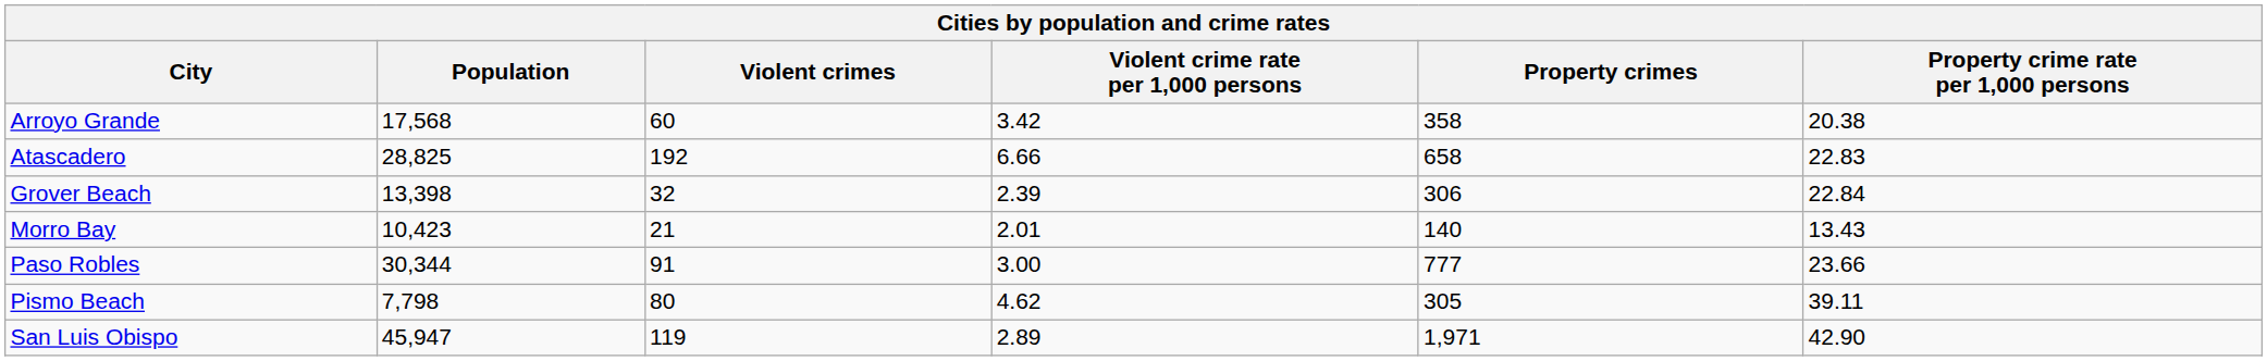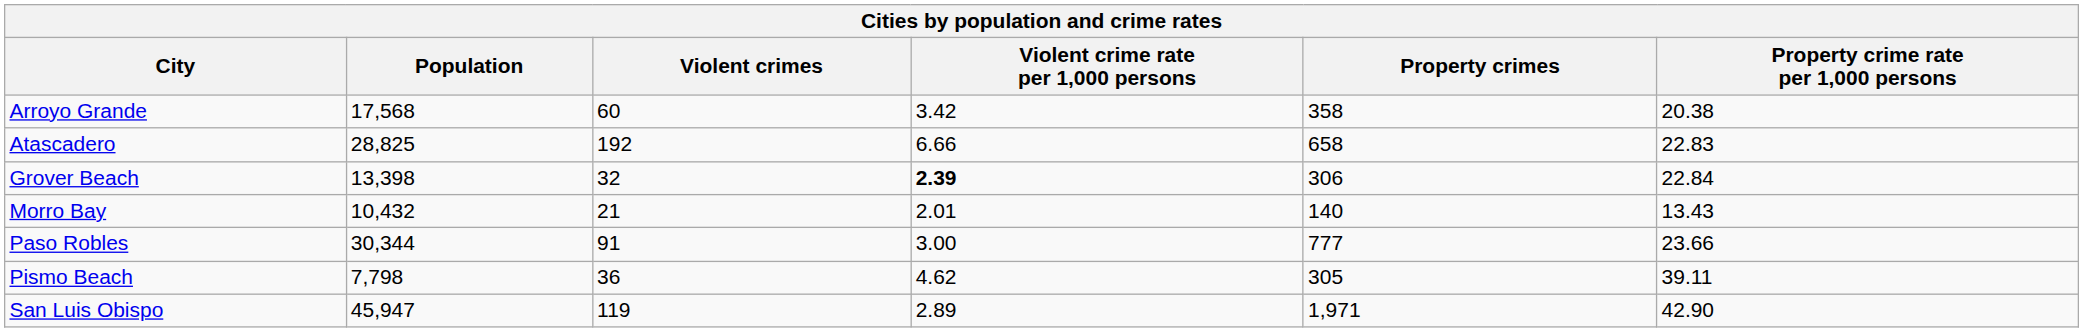 <table class="wikitable sortable mw-collapsible collapsible collapsed" style="width: 100%;">
 <tr>
 <th colspan="9">Cities by population and crime rates</th>
 </tr>
 <tr>
 <th>City</th>
 <th data-sort-type="number">Population</th>
 <th data-sort-type="number">Violent crimes</th>
 <th data-sort-type="number">Violent crime rate<br>per 1,000 persons</th>
 <th data-sort-type="number">Property crimes</th>
 <th data-sort-type="number">Property crime rate<br>per 1,000 persons</th>
 </tr>
 <tr>
 <td><a href='#'>Arroyo Grande</a></td>
 <td>17,568</td>
 <td>60</td>
 <td>3.42</td>
 <td>358</td>
 <td>20.38</td>
 </tr>
 <tr>
 <td><a href='#'>Atascadero</a></td>
 <td>28,825</td>
 <td>192</td>
 <td>6.66</td>
 <td>658</td>
 <td>22.83</td>
 </tr>
 <tr>
 <td><a href='#'>Grover Beach</a></td>
 <td>13,398</td>
 <td>32</td>
-<td>2.39</td>
+<td><strong>2.39</strong></td>
 <td>306</td>
 <td>22.84</td>
 </tr>
 <tr>
 <td><a href='#'>Morro Bay</a></td>
-<td>10,423</td>
+<td>10,432</td>
 <td>21</td>
 <td>2.01</td>
 <td>140</td>
 <td>13.43</td>
 </tr>
 <tr>
 <td><a href='#'>Paso Robles</a></td>
 <td>30,344</td>
 <td>91</td>
 <td>3.00</td>
 <td>777</td>
 <td>23.66</td>
 </tr>
 <tr>
 <td><a href='#'>Pismo Beach</a></td>
 <td>7,798</td>
-<td>80</td>
+<td>36</td>
 <td>4.62</td>
 <td>305</td>
 <td>39.11</td>
 </tr>
 <tr>
 <td><a href='#'>San Luis Obispo</a></td>
 <td>45,947</td>
 <td>119</td>
 <td>2.89</td>
 <td>1,971</td>
 <td>42.90</td>
 </tr>
 </table>
